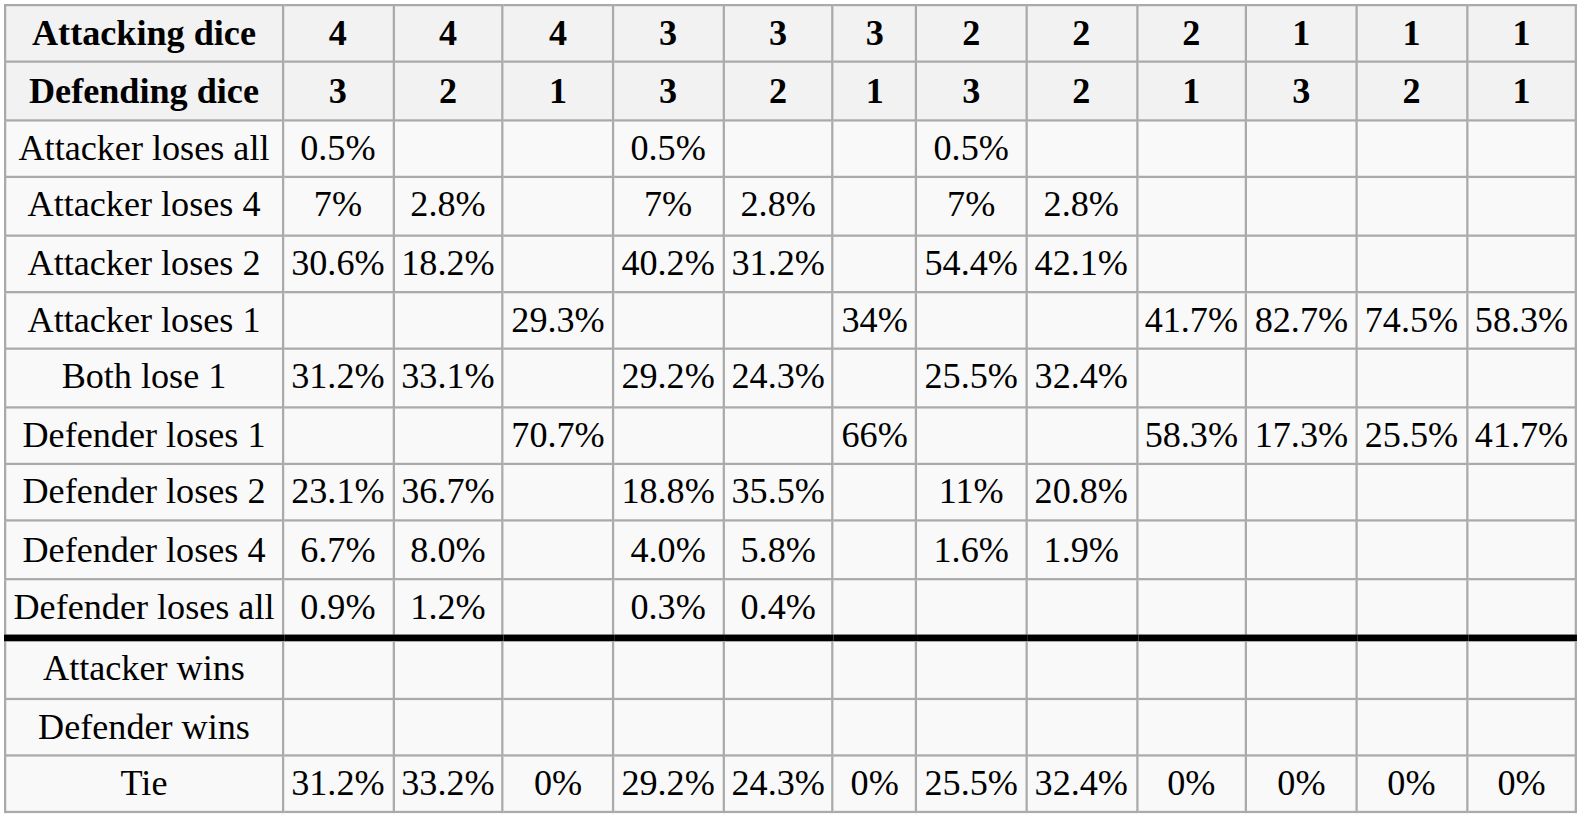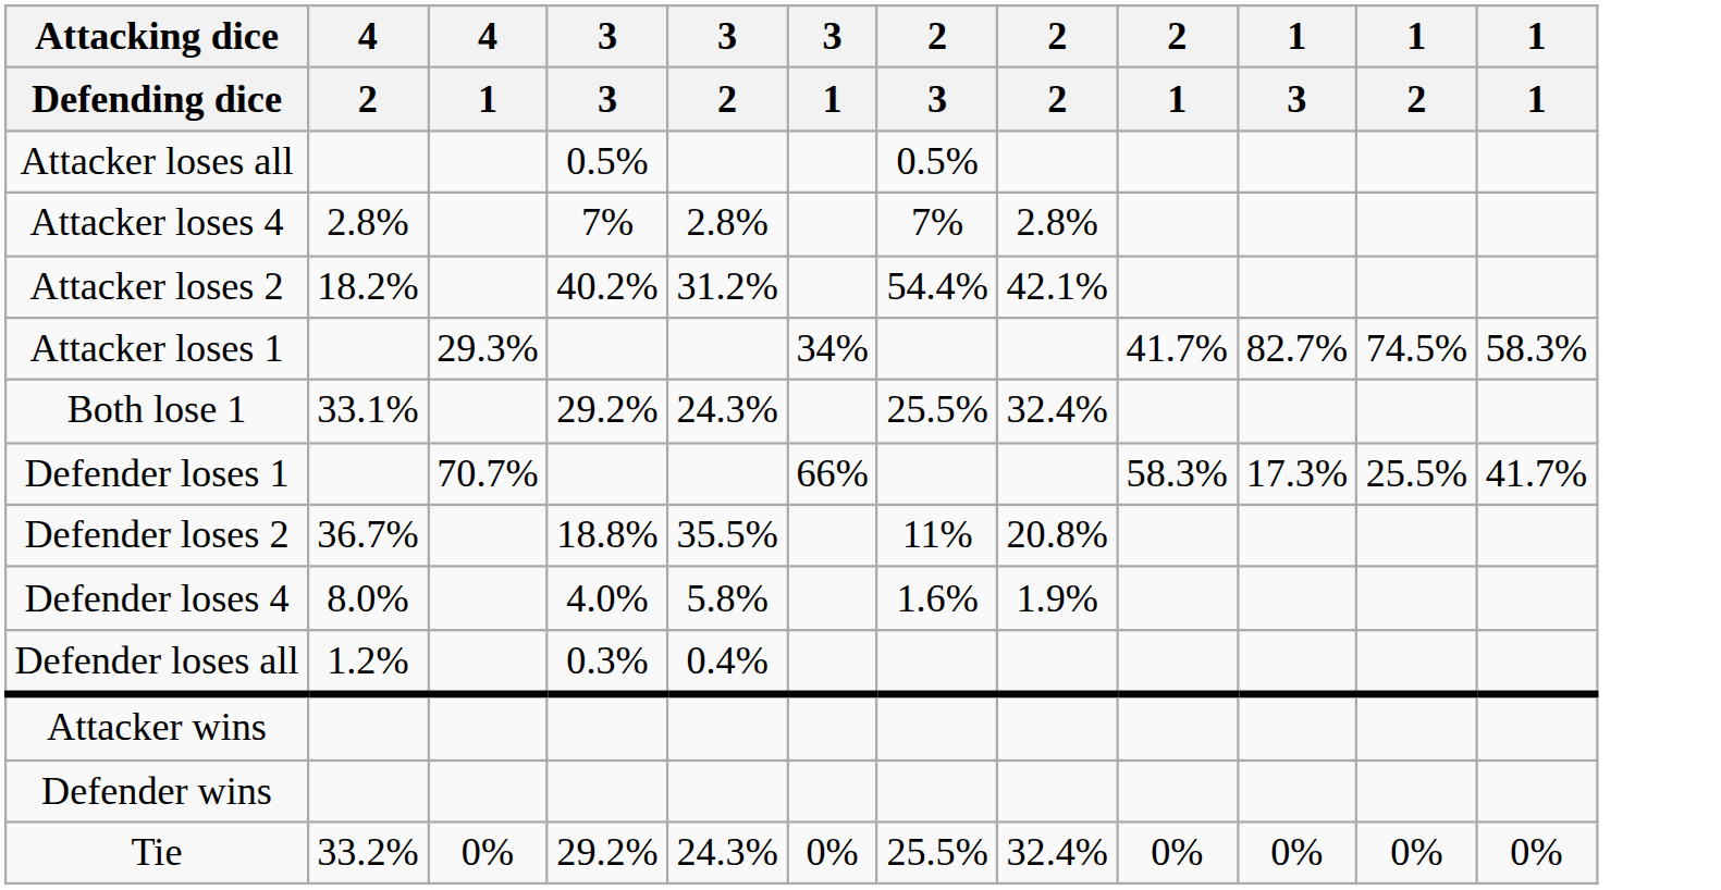 <table class="wikitable" style="text-align:center">
 <tr>
 <th>Attacking dice</th>
-<th>4</th>
 <th>4</th>
 <th>4</th>
 <th>3</th>
 <th>3</th>
 <th>3</th>
 <th>2</th>
 <th>2</th>
 <th>2</th>
 <th>1</th>
 <th>1</th>
 <th>1</th>
 </tr>
 <tr>
 <th>Defending dice</th>
-<th>3</th>
 <th>2</th>
 <th>1</th>
 <th>3</th>
 <th>2</th>
 <th>1</th>
 <th>3</th>
 <th>2</th>
 <th>1</th>
 <th>3</th>
 <th>2</th>
 <th>1</th>
 </tr>
 <tr>
 <td>Attacker loses all</td>
-<td>0.5%</td>
 <td></td>
 <td></td>
 <td>0.5%</td>
 <td></td>
 <td></td>
 <td>0.5%</td>
 <td></td>
 <td></td>
 <td></td>
 <td></td>
 <td></td>
 </tr>
 <tr>
 <td>Attacker loses 4</td>
-<td>7%</td>
 <td>2.8%</td>
 <td></td>
 <td>7%</td>
 <td>2.8%</td>
 <td></td>
 <td>7%</td>
 <td>2.8%</td>
 <td></td>
 <td></td>
 <td></td>
 <td></td>
 </tr>
 <tr>
 <td>Attacker loses 2</td>
-<td>30.6%</td>
 <td>18.2%</td>
 <td></td>
 <td>40.2%</td>
 <td>31.2%</td>
 <td></td>
 <td>54.4%</td>
 <td>42.1%</td>
 <td></td>
 <td></td>
 <td></td>
 <td></td>
 </tr>
 <tr>
 <td>Attacker loses 1</td>
 <td></td>
-<td></td>
 <td>29.3%</td>
 <td></td>
 <td></td>
 <td>34%</td>
 <td></td>
 <td></td>
 <td>41.7%</td>
 <td>82.7%</td>
 <td>74.5%</td>
 <td>58.3%</td>
 </tr>
 <tr>
 <td>Both lose 1</td>
-<td>31.2%</td>
 <td>33.1%</td>
 <td></td>
 <td>29.2%</td>
 <td>24.3%</td>
 <td></td>
 <td>25.5%</td>
 <td>32.4%</td>
 <td></td>
 <td></td>
 <td></td>
 <td></td>
 </tr>
 <tr>
 <td>Defender loses 1</td>
 <td></td>
-<td></td>
 <td>70.7%</td>
 <td></td>
 <td></td>
 <td>66%</td>
 <td></td>
 <td></td>
 <td>58.3%</td>
 <td>17.3%</td>
 <td>25.5%</td>
 <td>41.7%</td>
 </tr>
 <tr>
 <td>Defender loses 2</td>
-<td>23.1%</td>
 <td>36.7%</td>
 <td></td>
 <td>18.8%</td>
 <td>35.5%</td>
 <td></td>
 <td>11%</td>
 <td>20.8%</td>
 <td></td>
 <td></td>
 <td></td>
 <td></td>
 </tr>
 <tr>
 <td>Defender loses 4</td>
-<td>6.7%</td>
 <td>8.0%</td>
 <td></td>
 <td>4.0%</td>
 <td>5.8%</td>
 <td></td>
 <td>1.6%</td>
 <td>1.9%</td>
 <td></td>
 <td></td>
 <td></td>
 <td></td>
 </tr>
 <tr>
 <td>Defender loses all</td>
-<td>0.9%</td>
 <td>1.2%</td>
 <td></td>
 <td>0.3%</td>
 <td>0.4%</td>
 <td></td>
 <td></td>
 <td></td>
 <td></td>
 <td></td>
 <td></td>
 <td></td>
 </tr>
 <tr>
 <td style="border-top: 3px solid black;">Attacker wins</td>
 <td style="border-top: 3px solid black;"></td>
 <td style="border-top: 3px solid black;"></td>
 <td style="border-top: 3px solid black;"></td>
 <td style="border-top: 3px solid black;"></td>
 <td style="border-top: 3px solid black;"></td>
 <td style="border-top: 3px solid black;"></td>
 <td style="border-top: 3px solid black;"></td>
 <td style="border-top: 3px solid black;"></td>
 <td style="border-top: 3px solid black;"></td>
 <td style="border-top: 3px solid black;"></td>
 <td style="border-top: 3px solid black;"></td>
-<td style="border-top: 3px solid black;"></td>
 </tr>
 <tr>
 <td>Defender wins</td>
 <td></td>
 <td></td>
 <td></td>
 <td></td>
 <td></td>
 <td></td>
 <td></td>
 <td></td>
 <td></td>
 <td></td>
 <td></td>
-<td></td>
 </tr>
 <tr>
 <td>Tie</td>
-<td>31.2%</td>
 <td>33.2%</td>
 <td>0%</td>
 <td>29.2%</td>
 <td>24.3%</td>
 <td>0%</td>
 <td>25.5%</td>
 <td>32.4%</td>
 <td>0%</td>
 <td>0%</td>
 <td>0%</td>
 <td>0%</td>
 </tr>
 </table>
